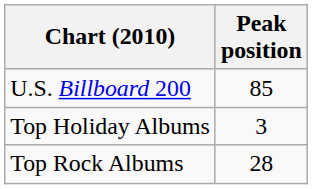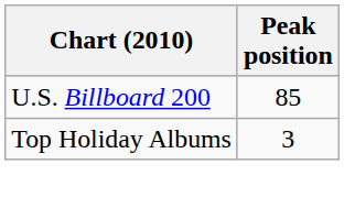 <table class="wikitable sortable">
 <tr>
 <th>Chart (2010)</th>
 <th>Peak<br>position</th>
 </tr>
 <tr>
 <td>U.S. <a href='#'><em>Billboard</em> 200</a></td>
 <td align="center">85</td>
 </tr>
 <tr>
 <td>Top Holiday Albums</td>
 <td align="center">3</td>
 </tr>
-<tr>
-<td>Top Rock Albums</td>
-<td align="center">28</td>
-</tr>
 </table>
